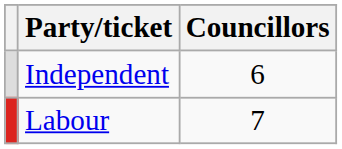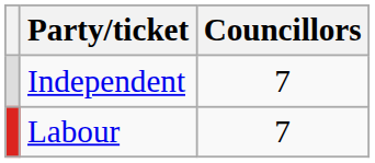 <table class="wikitable">
 <tr>
 <th></th>
 <th>Party/ticket</th>
 <th>Councillors</th>
 </tr>
 <tr>
 <td style="background:#DDDDDD"></td>
 <td><a href='#'>Independent</a></td>
-<td style="text-align: center;">6</td>
+<td style="text-align: center;">7</td>
 </tr>
 <tr>
 <td style="background:#DC241f"></td>
 <td><a href='#'>Labour</a></td>
 <td style="text-align: center;">7</td>
 </tr>
 </table>
